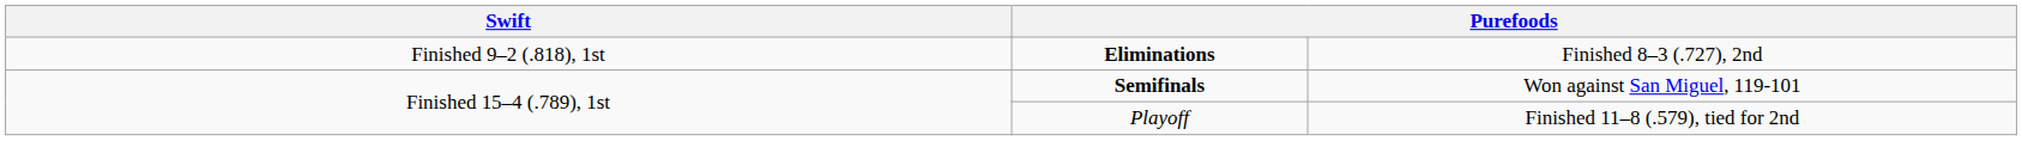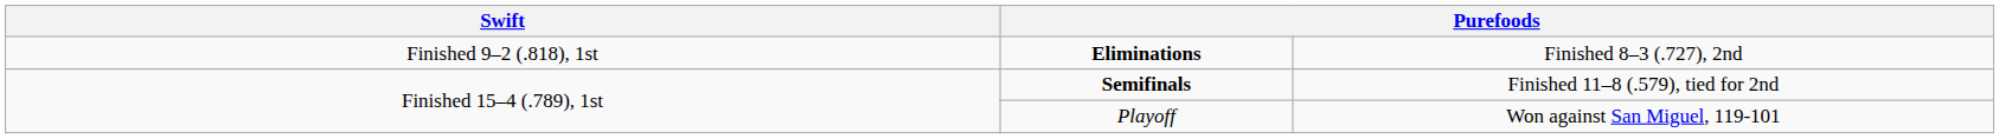 <table class="wikitable" style="width:100%;">
 <tr align=center>
 <th colspan="2" style="width:45%;"><a href='#'>Swift</a></th>
 <th colspan="2" style="width:45%;"><a href='#'>Purefoods</a></th>
 </tr>
 <tr align=center>
 <td>Finished 9–2 (.818), 1st</td>
 <td colspan=2><strong>Eliminations</strong></td>
 <td>Finished 8–3 (.727), 2nd</td>
 </tr>
 <tr align=center>
 <td rowspan=2>Finished 15–4 (.789), 1st</td>
 <td colspan=2><strong>Semifinals</strong></td>
-<td>Won against <a href='#'>San Miguel</a>, 119-101</td>
+<td>Finished 11–8 (.579), tied for 2nd</td>
 </tr>
 <tr align=center>
 <td colspan=2><em>Playoff</em></td>
-<td>Finished 11–8 (.579), tied for 2nd</td>
+<td>Won against <a href='#'>San Miguel</a>, 119-101</td>
 </tr>
 </table>
